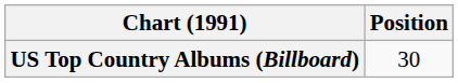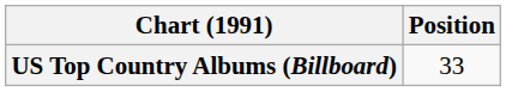 <table class="wikitable plainrowheaders" style="text-align:center">
 <tr>
 <th scope="col">Chart (1991)</th>
 <th scope="col">Position</th>
 </tr>
 <tr>
 <th scope="row">US Top Country Albums (<em>Billboard</em>)</th>
-<td>30</td>
+<td>33</td>
 </tr>
 </table>
